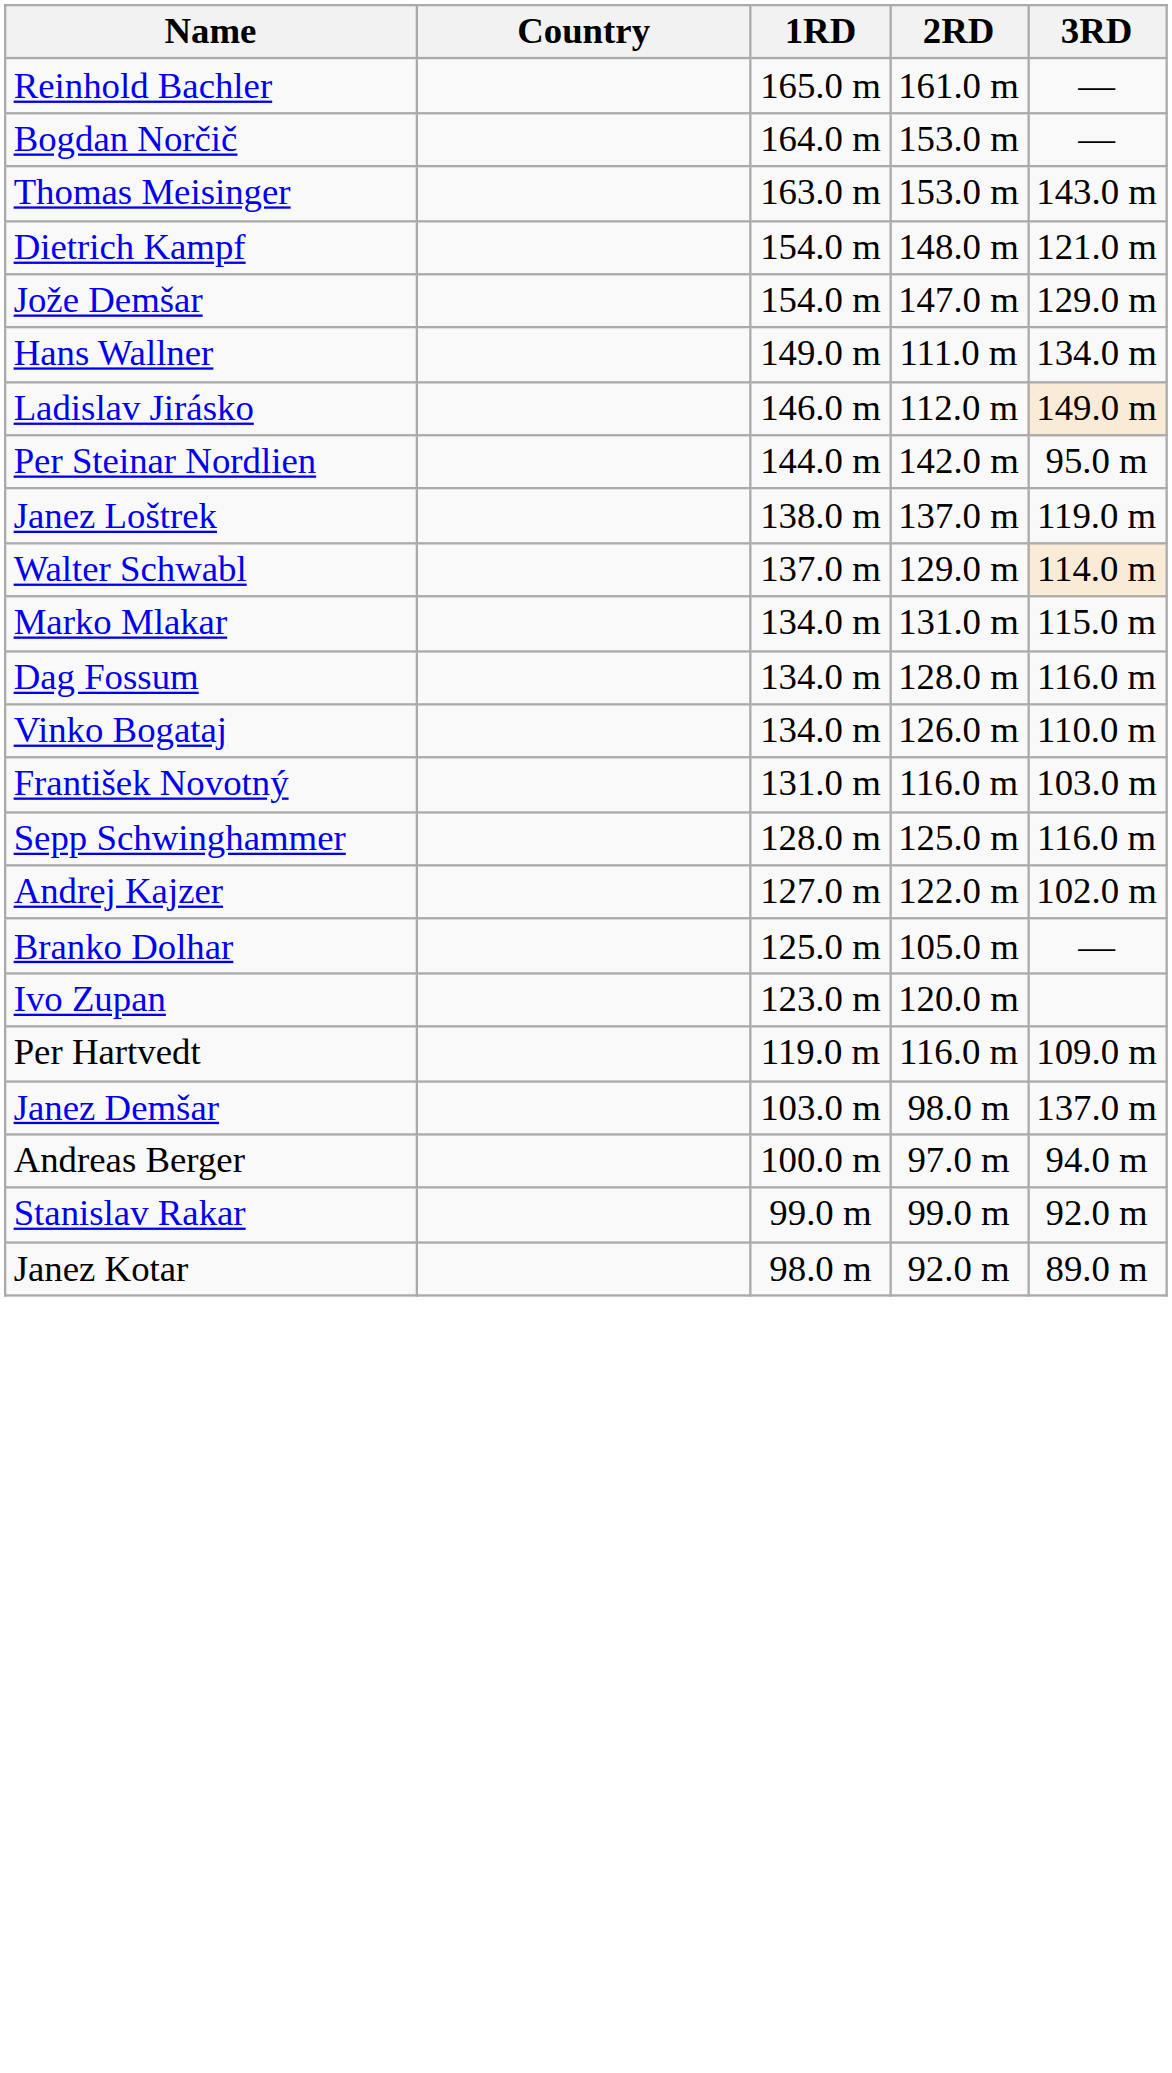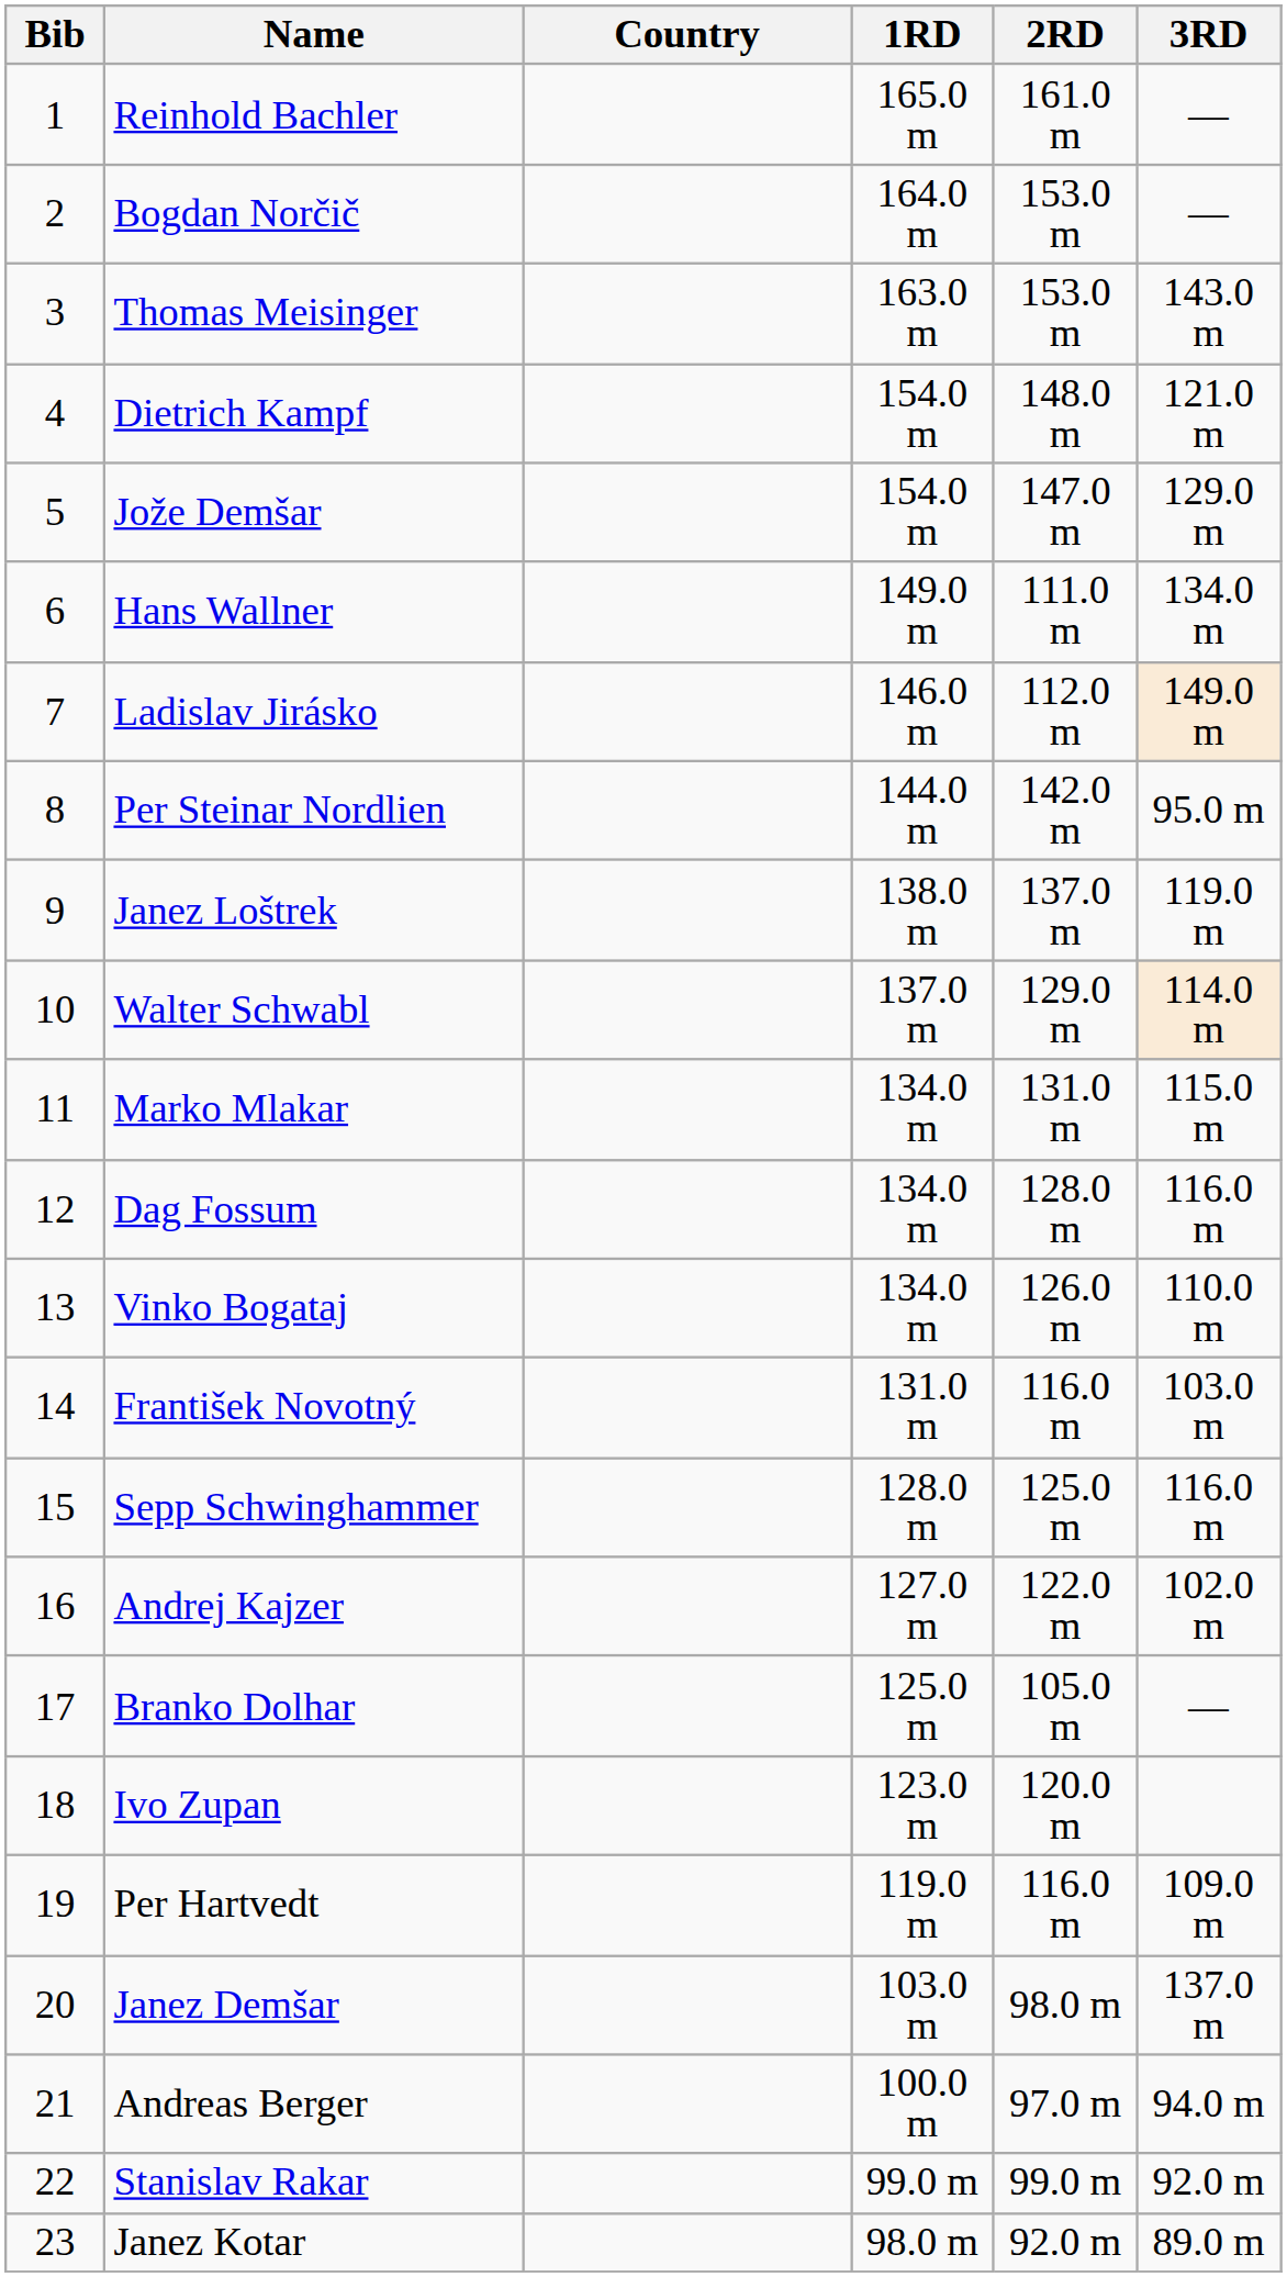 <table class="wikitable collapsible autocollapse sortable" style="text-align:center; line-height:16px; width:40%;">
 <tr>
+<th width=35>Bib</th>
 <th width=180>Name</th>
 <th width=150>Country</th>
 <th width=55>1RD</th>
 <th width=55>2RD</th>
 <th width=55>3RD</th>
 </tr>
 <tr>
+<td>1</td>
 <td align=left><a href='#'>Reinhold Bachler</a></td>
 <td align=left></td>
 <td>165.0 m</td>
 <td>161.0 m</td>
 <td>—</td>
 </tr>
 <tr>
+<td>2</td>
 <td align=left><a href='#'>Bogdan Norčič</a></td>
 <td align=left></td>
 <td>164.0 m</td>
 <td>153.0 m</td>
 <td>—</td>
 </tr>
 <tr>
+<td>3</td>
 <td align=left><a href='#'>Thomas Meisinger</a></td>
 <td align=left></td>
 <td>163.0 m</td>
 <td>153.0 m</td>
 <td>143.0 m</td>
 </tr>
 <tr>
+<td>4</td>
 <td align=left><a href='#'>Dietrich Kampf</a></td>
 <td align=left></td>
 <td>154.0 m</td>
 <td>148.0 m</td>
 <td>121.0 m</td>
 </tr>
 <tr>
+<td>5</td>
 <td align=left><a href='#'>Jože Demšar</a></td>
 <td align=left></td>
 <td>154.0 m</td>
 <td>147.0 m</td>
 <td>129.0 m</td>
 </tr>
 <tr>
+<td>6</td>
 <td align=left><a href='#'>Hans Wallner</a></td>
 <td align=left></td>
 <td>149.0 m</td>
 <td>111.0 m</td>
 <td>134.0 m</td>
 </tr>
 <tr>
+<td>7</td>
 <td align=left><a href='#'>Ladislav Jirásko</a></td>
 <td align=left></td>
 <td>146.0 m</td>
 <td>112.0 m</td>
 <td bgcolor=#FAEBD7>149.0 m</td>
 </tr>
 <tr>
+<td>8</td>
 <td align=left><a href='#'>Per Steinar Nordlien</a></td>
 <td align=left></td>
 <td>144.0 m</td>
 <td>142.0 m</td>
 <td>95.0 m</td>
 </tr>
 <tr>
+<td>9</td>
 <td align=left><a href='#'>Janez Loštrek</a></td>
 <td align=left></td>
 <td>138.0 m</td>
 <td>137.0 m</td>
 <td>119.0 m</td>
 </tr>
 <tr>
+<td>10</td>
 <td align=left><a href='#'>Walter Schwabl</a></td>
 <td align=left></td>
 <td>137.0 m</td>
 <td>129.0 m</td>
 <td bgcolor=#FAEBD7>114.0 m</td>
 </tr>
 <tr>
+<td>11</td>
 <td align=left><a href='#'>Marko Mlakar</a></td>
 <td align=left></td>
 <td>134.0 m</td>
 <td>131.0 m</td>
 <td>115.0 m</td>
 </tr>
 <tr>
+<td>12</td>
 <td align=left><a href='#'>Dag Fossum</a></td>
 <td align=left></td>
 <td>134.0 m</td>
 <td>128.0 m</td>
 <td>116.0 m</td>
 </tr>
 <tr>
+<td>13</td>
 <td align=left><a href='#'>Vinko Bogataj</a></td>
 <td align=left></td>
 <td>134.0 m</td>
 <td>126.0 m</td>
 <td>110.0 m</td>
 </tr>
 <tr>
+<td>14</td>
 <td align=left><a href='#'>František Novotný</a></td>
 <td align=left></td>
 <td>131.0 m</td>
 <td>116.0 m</td>
 <td>103.0 m</td>
 </tr>
 <tr>
+<td>15</td>
 <td align=left><a href='#'>Sepp Schwinghammer</a></td>
 <td align=left></td>
 <td>128.0 m</td>
 <td>125.0 m</td>
 <td>116.0 m</td>
 </tr>
 <tr>
+<td>16</td>
 <td align=left><a href='#'>Andrej Kajzer</a></td>
 <td align=left></td>
 <td>127.0 m</td>
 <td>122.0 m</td>
 <td>102.0 m</td>
 </tr>
 <tr>
+<td>17</td>
 <td align=left><a href='#'>Branko Dolhar</a></td>
 <td align=left></td>
 <td>125.0 m</td>
 <td>105.0 m</td>
 <td>—</td>
 </tr>
 <tr>
+<td>18</td>
 <td align=left><a href='#'>Ivo Zupan</a></td>
 <td align=left></td>
 <td>123.0 m</td>
 <td>120.0 m</td>
 <td></td>
 </tr>
 <tr>
+<td>19</td>
 <td align=left>Per Hartvedt</td>
 <td align=left></td>
 <td>119.0 m</td>
 <td>116.0 m</td>
 <td>109.0 m</td>
 </tr>
 <tr>
+<td>20</td>
 <td align=left><a href='#'>Janez Demšar</a></td>
 <td align=left></td>
 <td>103.0 m</td>
 <td>98.0 m</td>
 <td>137.0 m</td>
 </tr>
 <tr>
+<td>21</td>
 <td align=left>Andreas Berger</td>
 <td align=left></td>
 <td>100.0 m</td>
 <td>97.0 m</td>
 <td>94.0 m</td>
 </tr>
 <tr>
+<td>22</td>
 <td align=left><a href='#'>Stanislav Rakar</a></td>
 <td align=left></td>
 <td>99.0 m</td>
 <td>99.0 m</td>
 <td>92.0 m</td>
 </tr>
 <tr>
+<td>23</td>
 <td align=left>Janez Kotar</td>
 <td align=left></td>
 <td>98.0 m</td>
 <td>92.0 m</td>
 <td>89.0 m</td>
 </tr>
 </table>
